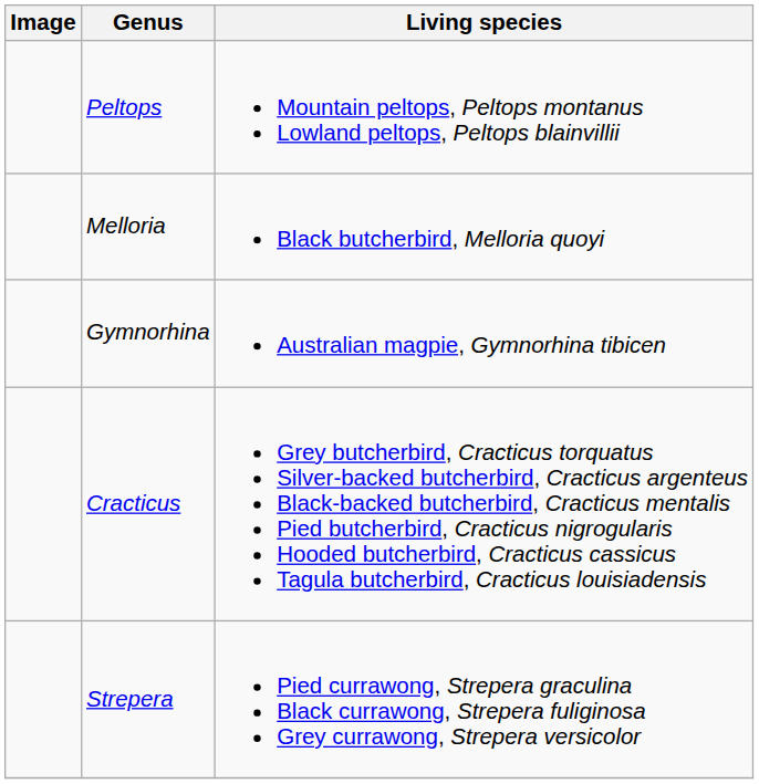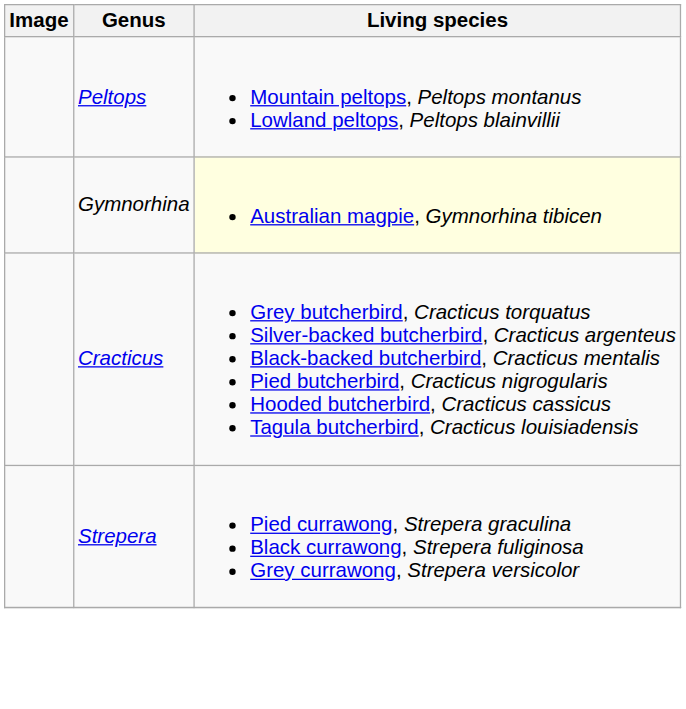 <table class="wikitable">
 <tr>
 <th>Image</th>
 <th>Genus</th>
 <th>Living species</th>
 </tr>
 <tr>
 <td></td>
 <td><em><a href='#'>Peltops</a></em> </td>
 <td><br><ul><li><a href='#'>Mountain peltops</a>, <em>Peltops montanus</em></li><li><a href='#'>Lowland peltops</a>, <em>Peltops blainvillii</em></li></ul></td>
 </tr>
 <tr>
 <td></td>
-<td><em>Melloria</em> </td>
-<td><br><ul><li><a href='#'>Black butcherbird</a>, <em>Melloria quoyi</em></li></ul></td>
-</tr>
-<tr>
-<td></td>
 <td><em>Gymnorhina</em> </td>
-<td><br><ul><li><a href='#'>Australian magpie</a>, <em>Gymnorhina tibicen</em></li></ul></td>
+<td style="background: lightyellow;"><br><ul><li><a href='#'>Australian magpie</a>, <em>Gymnorhina tibicen</em></li></ul></td>
 </tr>
 <tr>
 <td></td>
 <td><em><a href='#'>Cracticus</a></em> </td>
 <td><br><ul><li><a href='#'>Grey butcherbird</a>, <em>Cracticus torquatus</em></li><li><a href='#'>Silver-backed butcherbird</a>, <em>Cracticus argenteus</em></li><li><a href='#'>Black-backed butcherbird</a>, <em>Cracticus mentalis</em></li><li><a href='#'>Pied butcherbird</a>, <em>Cracticus nigrogularis</em></li><li><a href='#'>Hooded butcherbird</a>, <em>Cracticus cassicus</em></li><li><a href='#'>Tagula butcherbird</a>, <em>Cracticus louisiadensis</em></li></ul></td>
 </tr>
 <tr>
 <td></td>
 <td><em><a href='#'>Strepera</a></em> </td>
 <td><br><ul><li><a href='#'>Pied currawong</a>, <em>Strepera graculina</em></li><li><a href='#'>Black currawong</a>, <em>Strepera fuliginosa</em></li><li><a href='#'>Grey currawong</a>, <em>Strepera versicolor</em></li></ul></td>
 </tr>
 <tr>
 </tr>
 </table>
